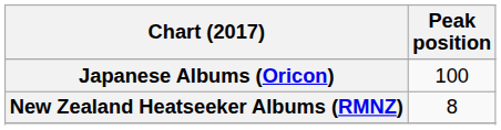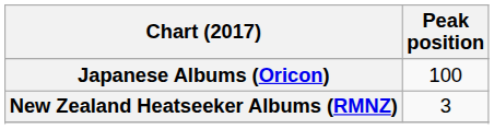 <table class="wikitable sortable plainrowheaders" style="text-align:center">
 <tr>
 <th scope="col">Chart (2017)</th>
 <th scope="col">Peak<br> position</th>
 </tr>
 <tr>
 </tr>
 <tr>
 </tr>
 <tr>
 </tr>
 <tr>
 </tr>
 <tr>
 </tr>
 <tr>
 </tr>
 <tr>
 </tr>
 <tr>
 </tr>
 <tr>
 </tr>
 <tr>
 <th scope="row">Japanese Albums (<a href='#'>Oricon</a>)</th>
 <td>100</td>
 </tr>
 <tr>
 <th scope="row">New Zealand Heatseeker Albums (<a href='#'>RMNZ</a>)</th>
-<td>8</td>
+<td>3</td>
 </tr>
 <tr>
 </tr>
 <tr>
 </tr>
 <tr>
 </tr>
 <tr>
 </tr>
 <tr>
 </tr>
 </table>
